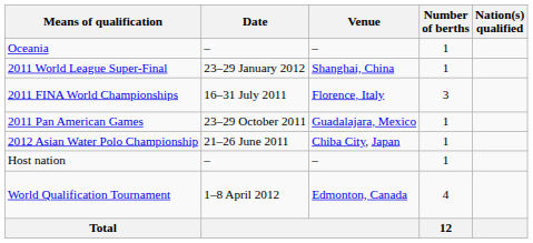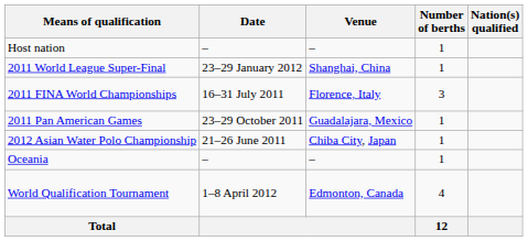 <table class="wikitable">
 <tr>
 <th>Means of qualification</th>
 <th>Date</th>
 <th>Venue</th>
 <th>Number<br>of berths</th>
 <th>Nation(s)<br>qualified</th>
 </tr>
 <tr>
-<td><a href='#'>Oceania</a></td>
+<td>Host nation</td>
 <td>–</td>
 <td>–</td>
 <td align="center">1</td>
 <td></td>
 </tr>
 <tr>
 <td><a href='#'>2011 World League Super-Final</a></td>
 <td>23–29 January 2012</td>
 <td> <a href='#'>Shanghai, China</a></td>
 <td align="center">1</td>
 <td></td>
 </tr>
 <tr>
 <td><a href='#'>2011 FINA World Championships</a></td>
 <td>16–31 July 2011</td>
 <td> <a href='#'>Florence, Italy</a></td>
 <td align="center">3</td>
 <td><br><br></td>
 </tr>
 <tr>
 <td><a href='#'>2011 Pan American Games</a></td>
 <td>23–29 October 2011</td>
 <td> <a href='#'>Guadalajara, Mexico</a></td>
 <td align="center">1</td>
 <td></td>
 </tr>
 <tr>
 <td><a href='#'>2012 Asian Water Polo Championship</a></td>
 <td>21–26 June 2011</td>
 <td> <a href='#'>Chiba City</a>, <a href='#'>Japan</a></td>
 <td align="center">1</td>
 <td></td>
 </tr>
 <tr>
-<td>Host nation</td>
+<td><a href='#'>Oceania</a></td>
 <td>–</td>
 <td>–</td>
 <td align="center">1</td>
 <td></td>
 </tr>
 <tr>
 <td><a href='#'>World Qualification Tournament</a></td>
 <td>1–8 April 2012</td>
 <td> <a href='#'>Edmonton, Canada</a></td>
 <td align="center">4</td>
 <td><br><br><br></td>
 </tr>
 <tr>
 <th>Total</th>
 <th colspan="2"></th>
 <th>12</th>
 <th></th>
 </tr>
 </table>
